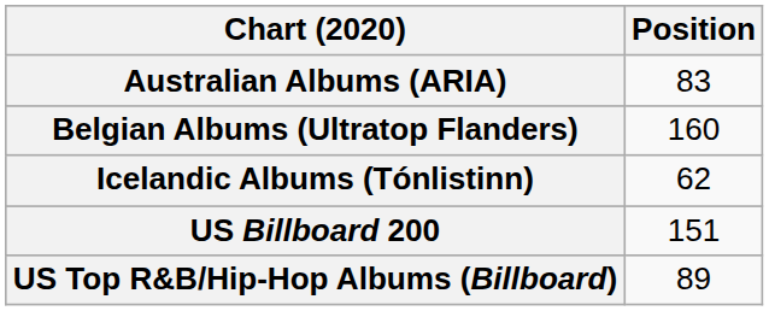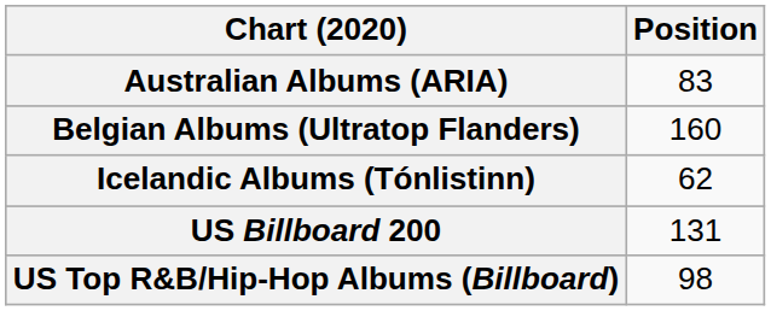 <table class="wikitable sortable plainrowheaders" style="text-align:center">
 <tr>
 <th scope="col">Chart (2020)</th>
 <th scope="col">Position</th>
 </tr>
 <tr>
 <th scope="row">Australian Albums (ARIA)</th>
 <td>83</td>
 </tr>
 <tr>
 <th scope="row">Belgian Albums (Ultratop Flanders)</th>
 <td>160</td>
 </tr>
 <tr>
 <th scope="row">Icelandic Albums (Tónlistinn)</th>
 <td>62</td>
 </tr>
 <tr>
 <th scope="row">US <em>Billboard</em> 200</th>
-<td>151</td>
+<td>131</td>
 </tr>
 <tr>
 <th scope="row">US Top R&B/Hip-Hop Albums (<em>Billboard</em>)</th>
-<td>89</td>
+<td>98</td>
 </tr>
 </table>
